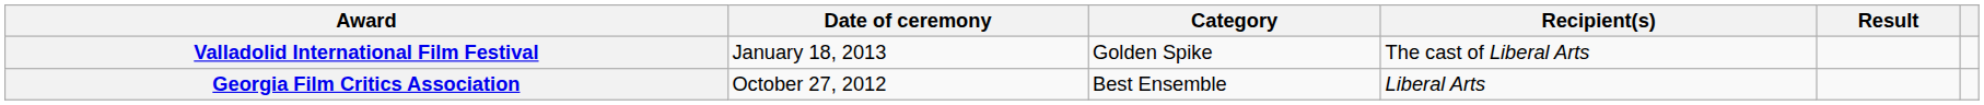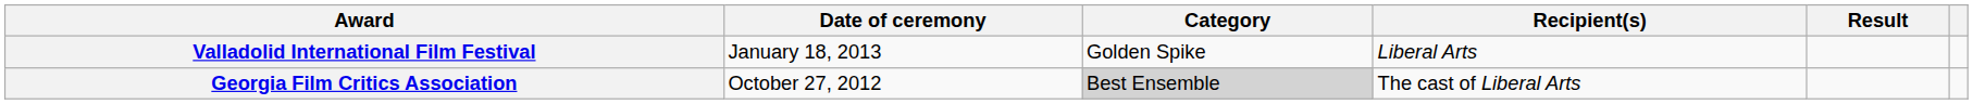 <table class="wikitable plainrowheaders sortable" style="width:100%;">
 <tr>
 <th scope="col">Award</th>
 <th scope="col">Date of ceremony</th>
 <th scope="col">Category</th>
 <th scope="col">Recipient(s)</th>
 <th scope="col">Result</th>
 <th scope="col" class="unsortable"></th>
 </tr>
 <tr>
 <th scope="row"><a href='#'>Valladolid International Film Festival</a></th>
 <td>January 18, 2013</td>
 <td>Golden Spike</td>
-<td>The cast of <em>Liberal Arts</em></td>
+<td><em>Liberal Arts</em></td>
 <td></td>
 <td></td>
 </tr>
 <tr>
 <th scope="row"><a href='#'>Georgia Film Critics Association</a></th>
 <td>October 27, 2012</td>
-<td>Best Ensemble</td>
-<td><em>Liberal Arts</em></td>
+<td style="background: lightgrey;">Best Ensemble</td>
+<td>The cast of <em>Liberal Arts</em></td>
 <td></td>
 <td></td>
 </tr>
 </table>
